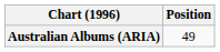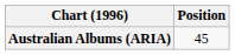 <table class="wikitable plainrowheaders" style="text-align:center">
 <tr>
 <th scope="col">Chart (1996)</th>
 <th scope="col">Position</th>
 </tr>
 <tr>
 <th scope="row">Australian Albums (ARIA)</th>
-<td>49</td>
+<td>45</td>
 </tr>
 </table>
